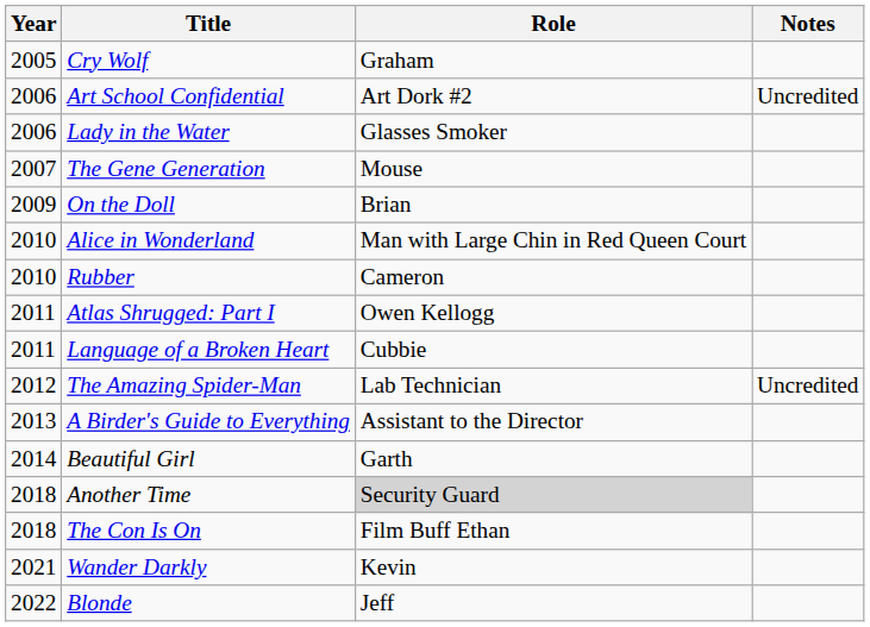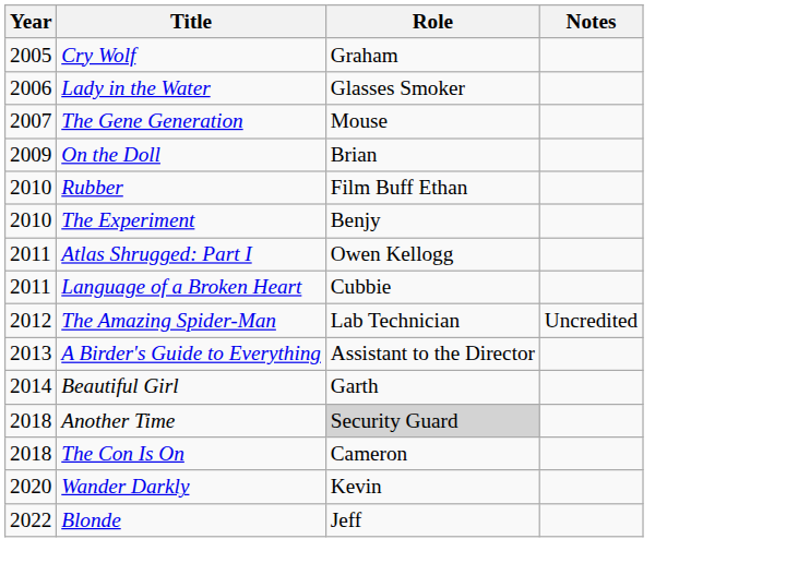 <table class="wikitable sortable">
 <tr>
 <th>Year</th>
 <th>Title</th>
 <th>Role</th>
 <th>Notes</th>
 </tr>
 <tr>
 <td>2005</td>
 <td><a href='#'><em>Cry Wolf</em></a></td>
 <td>Graham</td>
 <td></td>
-</tr>
-<tr>
-<td>2006</td>
-<td><em><a href='#'>Art School Confidential</a></em></td>
-<td>Art Dork #2</td>
-<td>Uncredited</td>
 </tr>
 <tr>
 <td>2006</td>
 <td><em><a href='#'>Lady in the Water</a></em></td>
 <td>Glasses Smoker</td>
 <td></td>
 </tr>
 <tr>
 <td>2007</td>
 <td><em><a href='#'>The Gene Generation</a></em></td>
 <td>Mouse</td>
 <td></td>
 </tr>
 <tr>
 <td>2009</td>
 <td><em><a href='#'>On the Doll</a></em></td>
 <td>Brian</td>
 <td></td>
 </tr>
 <tr>
 <td>2010</td>
-<td><a href='#'><em>Alice in Wonderland</em></a></td>
-<td>Man with Large Chin in Red Queen Court</td>
+<td><a href='#'><em>Rubber</em></a></td>
+<td>Film Buff Ethan</td>
 <td></td>
 </tr>
 <tr>
 <td>2010</td>
-<td><a href='#'><em>Rubber</em></a></td>
-<td>Cameron</td>
+<td><a href='#'><em>The Experiment</em></a></td>
+<td>Benjy</td>
 <td></td>
 </tr>
 <tr>
 <td>2011</td>
 <td><em><a href='#'>Atlas Shrugged: Part I</a></em></td>
 <td>Owen Kellogg</td>
 <td></td>
 </tr>
 <tr>
 <td>2011</td>
 <td><em><a href='#'>Language of a Broken Heart</a></em></td>
 <td>Cubbie</td>
 <td></td>
 </tr>
 <tr>
 <td>2012</td>
 <td><a href='#'><em>The Amazing Spider-Man</em></a></td>
 <td>Lab Technician</td>
 <td>Uncredited</td>
 </tr>
 <tr>
 <td>2013</td>
 <td><em><a href='#'>A Birder's Guide to Everything</a></em></td>
 <td>Assistant to the Director</td>
 <td></td>
 </tr>
 <tr>
 <td>2014</td>
 <td><em>Beautiful Girl</em></td>
 <td>Garth</td>
 <td></td>
 </tr>
 <tr>
 <td>2018</td>
 <td><em>Another Time</em></td>
 <td style="background: lightgrey;">Security Guard</td>
 <td></td>
 </tr>
 <tr>
 <td>2018</td>
 <td><em><a href='#'>The Con Is On</a></em></td>
-<td>Film Buff Ethan</td>
+<td>Cameron</td>
 <td></td>
 </tr>
 <tr>
-<td>2021</td>
+<td>2020</td>
 <td><em><a href='#'>Wander Darkly</a></em></td>
 <td>Kevin</td>
 <td></td>
 </tr>
 <tr>
 <td>2022</td>
 <td><a href='#'><em>Blonde</em></a></td>
 <td>Jeff</td>
 <td></td>
 </tr>
 </table>
